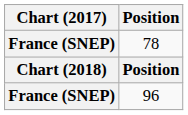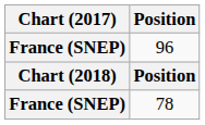 <table class="wikitable plainrowheaders" style="text-align:center">
 <tr>
 <th scope="col">Chart (2017)</th>
 <th scope="col">Position</th>
 </tr>
 <tr>
 <th scope="row">France (SNEP)</th>
-<td>78</td>
+<td>96</td>
 </tr>
 <tr>
 <th scope="col">Chart (2018)</th>
 <th scope="col">Position</th>
 </tr>
 <tr>
 <th scope="row">France (SNEP)</th>
-<td>96</td>
+<td>78</td>
 </tr>
 </table>
